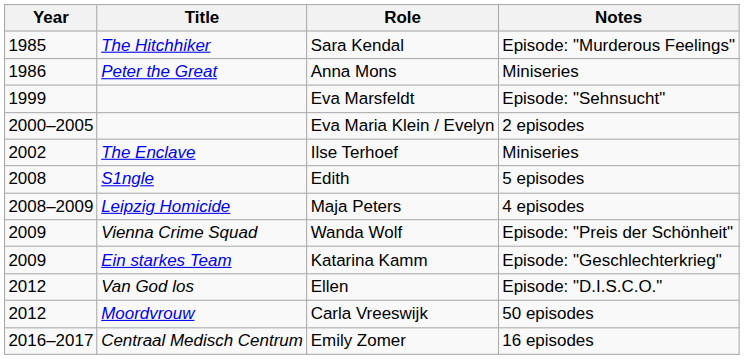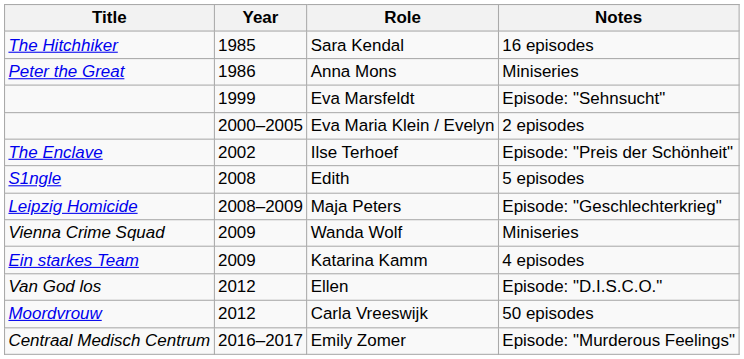 <table class="wikitable sortable">
 <tr>
+<th>Title</th>
 <th>Year</th>
-<th>Title</th>
 <th>Role</th>
 <th>Notes</th>
 </tr>
 <tr>
+<td><em><a href='#'>The Hitchhiker</a></em></td>
 <td>1985</td>
-<td><em><a href='#'>The Hitchhiker</a></em></td>
 <td>Sara Kendal</td>
-<td>Episode: "Murderous Feelings"</td>
+<td>16 episodes</td>
 </tr>
 <tr>
+<td><em><a href='#'>Peter the Great</a></em></td>
 <td>1986</td>
-<td><em><a href='#'>Peter the Great</a></em></td>
 <td>Anna Mons</td>
 <td>Miniseries</td>
 </tr>
 <tr>
+<td><em></em></td>
 <td>1999</td>
-<td><em></em></td>
 <td>Eva Marsfeldt</td>
 <td>Episode: "Sehnsucht"</td>
 </tr>
 <tr>
+<td><em></em></td>
 <td>2000–2005</td>
-<td><em></em></td>
 <td>Eva Maria Klein / Evelyn</td>
 <td>2 episodes</td>
 </tr>
 <tr>
+<td><em><a href='#'>The Enclave</a></em></td>
 <td>2002</td>
-<td><em><a href='#'>The Enclave</a></em></td>
 <td>Ilse Terhoef</td>
-<td>Miniseries</td>
+<td>Episode: "Preis der Schönheit"</td>
 </tr>
 <tr>
+<td><em><a href='#'>S1ngle</a></em></td>
 <td>2008</td>
-<td><em><a href='#'>S1ngle</a></em></td>
 <td>Edith</td>
 <td>5 episodes</td>
 </tr>
 <tr>
+<td><em><a href='#'>Leipzig Homicide</a></em></td>
 <td>2008–2009</td>
-<td><em><a href='#'>Leipzig Homicide</a></em></td>
 <td>Maja Peters</td>
+<td>Episode: "Geschlechterkrieg"</td>
+</tr>
+<tr>
+<td><em>Vienna Crime Squad </em></td>
+<td>2009</td>
+<td>Wanda Wolf</td>
+<td>Miniseries</td>
+</tr>
+<tr>
+<td><em><a href='#'>Ein starkes Team</a></em></td>
+<td>2009</td>
+<td>Katarina Kamm</td>
 <td>4 episodes</td>
 </tr>
 <tr>
-<td>2009</td>
-<td><em>Vienna Crime Squad </em></td>
-<td>Wanda Wolf</td>
-<td>Episode: "Preis der Schönheit"</td>
-</tr>
-<tr>
-<td>2009</td>
-<td><em><a href='#'>Ein starkes Team</a></em></td>
-<td>Katarina Kamm</td>
-<td>Episode: "Geschlechterkrieg"</td>
-</tr>
-<tr>
+<td><em>Van God los </em></td>
 <td>2012</td>
-<td><em>Van God los </em></td>
 <td>Ellen</td>
 <td>Episode: "D.I.S.C.O."</td>
 </tr>
 <tr>
+<td><em><a href='#'>Moordvrouw</a></em></td>
 <td>2012</td>
-<td><em><a href='#'>Moordvrouw</a></em></td>
 <td>Carla Vreeswijk</td>
 <td>50 episodes</td>
 </tr>
 <tr>
+<td><em>Centraal Medisch Centrum</em></td>
 <td>2016–2017</td>
-<td><em>Centraal Medisch Centrum</em></td>
 <td>Emily Zomer</td>
-<td>16 episodes</td>
+<td>Episode: "Murderous Feelings"</td>
 </tr>
 </table>
